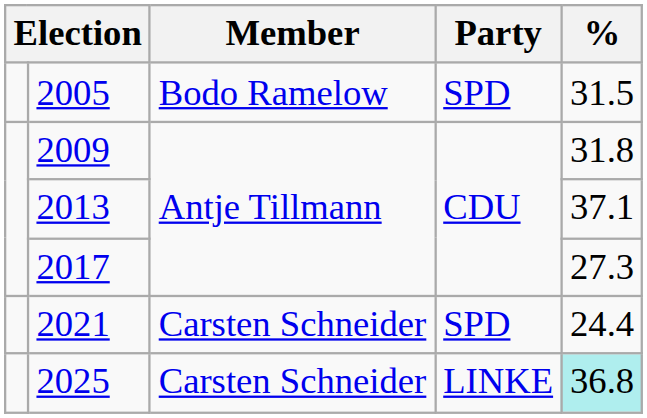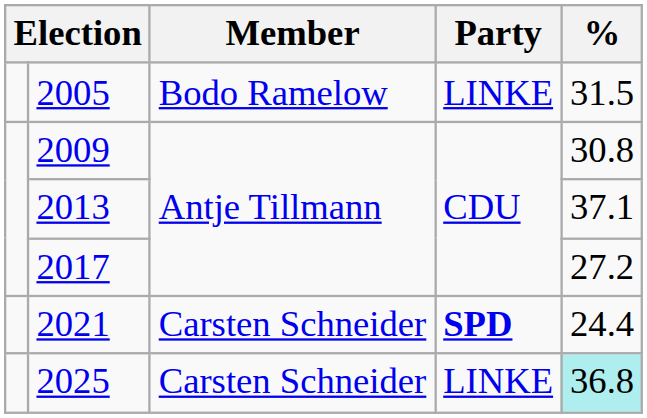 <table class=wikitable>
 <tr>
 <th colspan=2>Election</th>
 <th>Member</th>
 <th>Party</th>
 <th>%</th>
 </tr>
 <tr>
 <td bgcolor=></td>
 <td><a href='#'>2005</a></td>
 <td><a href='#'>Bodo Ramelow</a></td>
-<td><a href='#'>SPD</a></td>
+<td><a href='#'>LINKE</a></td>
 <td align=right>31.5</td>
 </tr>
 <tr>
 <td rowspan=3 bgcolor=></td>
 <td><a href='#'>2009</a></td>
 <td rowspan=3><a href='#'>Antje Tillmann</a></td>
 <td rowspan=3><a href='#'>CDU</a></td>
-<td align=right>31.8</td>
+<td align=right>30.8</td>
 </tr>
 <tr>
 <td><a href='#'>2013</a></td>
 <td align=right>37.1</td>
 </tr>
 <tr>
 <td><a href='#'>2017</a></td>
-<td align=right>27.3</td>
+<td align=right>27.2</td>
 </tr>
 <tr>
 <td bgcolor=></td>
 <td><a href='#'>2021</a></td>
 <td><a href='#'>Carsten Schneider</a></td>
-<td><a href='#'>SPD</a></td>
+<td><strong><a href='#'>SPD</a></strong></td>
 <td align=right>24.4</td>
 </tr>
 <tr>
 <td bgcolor=></td>
 <td><a href='#'>2025</a></td>
 <td><a href='#'>Carsten Schneider</a></td>
 <td><a href='#'>LINKE</a></td>
 <td align=right style="background: paleturquoise;">36.8</td>
 </tr>
 </table>
